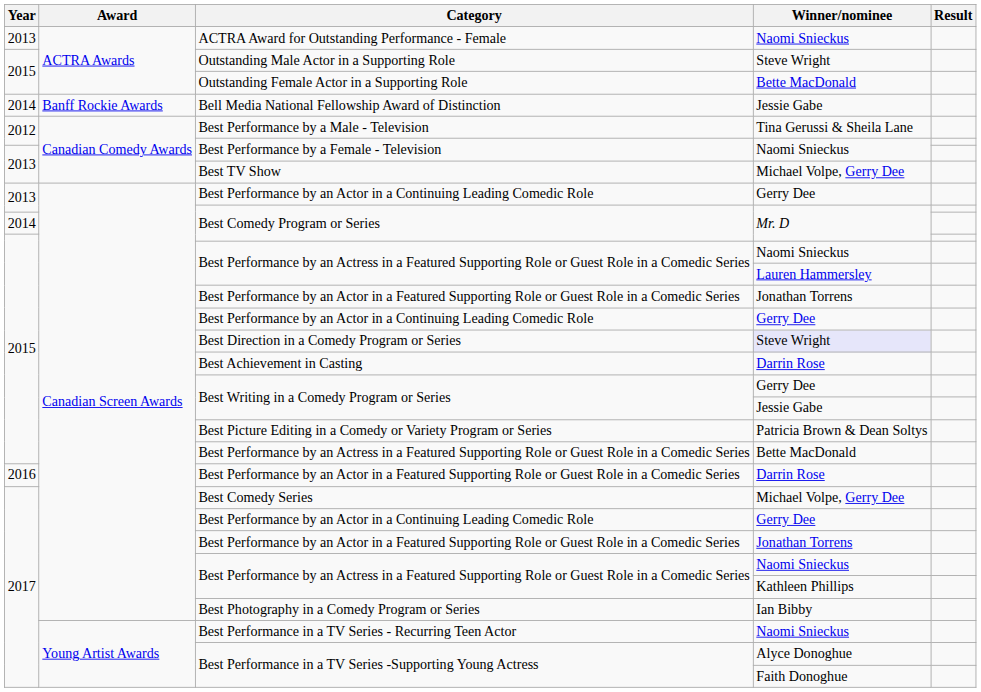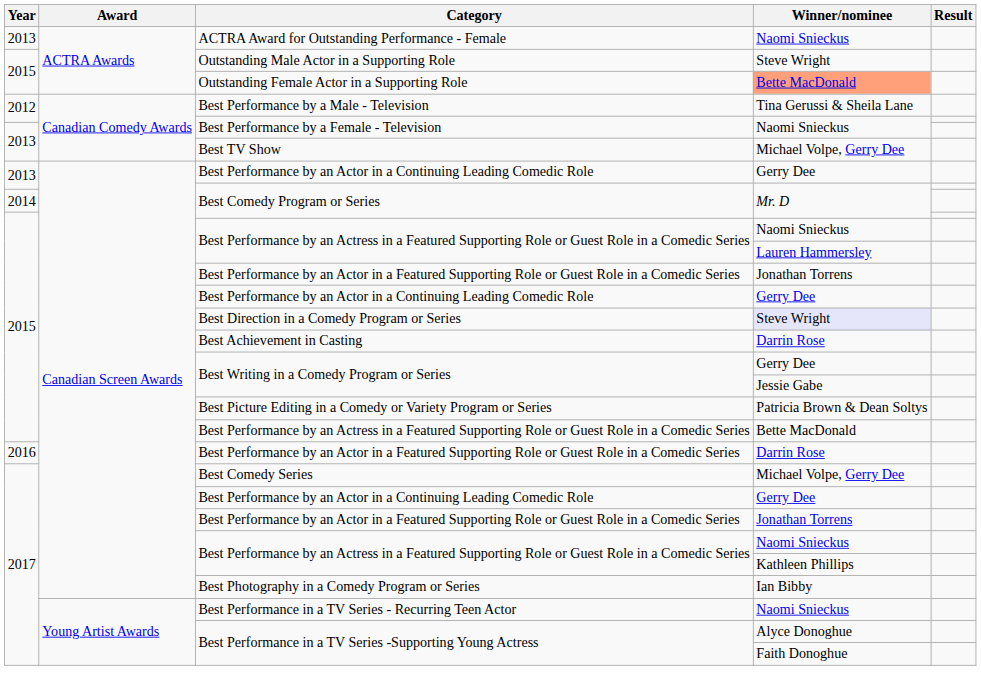 <table class="wikitable">
 <tr>
 <th>Year</th>
 <th>Award</th>
 <th>Category</th>
 <th>Winner/nominee</th>
 <th>Result</th>
 </tr>
 <tr>
 <td>2013</td>
 <td rowspan="3"><a href='#'>ACTRA Awards</a></td>
 <td>ACTRA Award for Outstanding Performance - Female</td>
 <td><a href='#'>Naomi Snieckus</a></td>
 <td></td>
 </tr>
 <tr>
 <td rowspan="2">2015</td>
 <td>Outstanding Male Actor in a Supporting Role</td>
 <td>Steve Wright</td>
 <td></td>
 </tr>
 <tr>
 <td>Outstanding Female Actor in a Supporting Role</td>
-<td><a href='#'>Bette MacDonald</a></td>
-<td></td>
-</tr>
-<tr>
-<td>2014</td>
-<td><a href='#'>Banff Rockie Awards</a></td>
-<td>Bell Media National Fellowship Award of Distinction</td>
-<td>Jessie Gabe</td>
+<td style="background: lightsalmon;"><a href='#'>Bette MacDonald</a></td>
 <td></td>
 </tr>
 <tr>
 <td rowspan="2">2012</td>
 <td rowspan="4"><a href='#'>Canadian Comedy Awards</a></td>
 <td>Best Performance by a Male - Television</td>
 <td>Tina Gerussi & Sheila Lane</td>
 <td></td>
 </tr>
 <tr>
 <td rowspan="2">Best Performance by a Female - Television</td>
 <td rowspan="2">Naomi Snieckus</td>
 <td></td>
 </tr>
 <tr>
 <td rowspan="2">2013</td>
 <td></td>
 </tr>
 <tr>
 <td>Best TV Show</td>
 <td>Michael Volpe, <a href='#'>Gerry Dee</a></td>
 <td></td>
 </tr>
 <tr>
 <td rowspan=2>2013</td>
 <td rowspan="21"><a href='#'>Canadian Screen Awards</a></td>
 <td>Best Performance by an Actor in a Continuing Leading Comedic Role</td>
 <td>Gerry Dee</td>
 <td></td>
 </tr>
 <tr>
 <td rowspan="3">Best Comedy Program or Series</td>
 <td rowspan="3"><em>Mr. D</em></td>
 <td></td>
 </tr>
 <tr>
 <td>2014</td>
 <td></td>
 </tr>
 <tr>
 <td rowspan="11">2015</td>
 <td></td>
 </tr>
 <tr>
 <td rowspan="2">Best Performance by an Actress in a Featured Supporting Role or Guest Role in a Comedic Series</td>
 <td>Naomi Snieckus</td>
 <td></td>
 </tr>
 <tr>
 <td><a href='#'>Lauren Hammersley</a></td>
 <td></td>
 </tr>
 <tr>
 <td>Best Performance by an Actor in a Featured Supporting Role or Guest Role in a Comedic Series</td>
 <td>Jonathan Torrens</td>
 <td></td>
 </tr>
 <tr>
 <td>Best Performance by an Actor in a Continuing Leading Comedic Role</td>
 <td><a href='#'>Gerry Dee</a></td>
 <td></td>
 </tr>
 <tr>
 <td>Best Direction in a Comedy Program or Series</td>
 <td style="background: lavender;">Steve Wright</td>
 <td></td>
 </tr>
 <tr>
 <td>Best Achievement in Casting</td>
 <td><a href='#'>Darrin Rose</a></td>
 <td></td>
 </tr>
 <tr>
 <td rowspan="2">Best Writing in a Comedy Program or Series</td>
 <td>Gerry Dee</td>
 <td></td>
 </tr>
 <tr>
 <td>Jessie Gabe</td>
 <td></td>
 </tr>
 <tr>
 <td>Best Picture Editing in a Comedy or Variety Program or Series</td>
 <td>Patricia Brown & Dean Soltys</td>
 <td></td>
 </tr>
 <tr>
 <td>Best Performance by an Actress in a Featured Supporting Role or Guest Role in a Comedic Series</td>
 <td>Bette MacDonald</td>
 <td></td>
 </tr>
 <tr>
 <td>2016</td>
 <td>Best Performance by an Actor in a Featured Supporting Role or Guest Role in a Comedic Series</td>
 <td><a href='#'>Darrin Rose</a></td>
 <td></td>
 </tr>
 <tr>
 <td rowspan=9>2017</td>
 <td>Best Comedy Series</td>
 <td>Michael Volpe, <a href='#'>Gerry Dee</a></td>
 <td></td>
 </tr>
 <tr>
 <td>Best Performance by an Actor in a Continuing Leading Comedic Role</td>
 <td><a href='#'>Gerry Dee</a></td>
 <td></td>
 </tr>
 <tr>
 <td>Best Performance by an Actor in a Featured Supporting Role or Guest Role in a Comedic Series</td>
 <td><a href='#'>Jonathan Torrens</a></td>
 <td></td>
 </tr>
 <tr>
 <td rowspan=2>Best Performance by an Actress in a Featured Supporting Role or Guest Role in a Comedic Series</td>
 <td><a href='#'>Naomi Snieckus</a></td>
 <td></td>
 </tr>
 <tr>
 <td>Kathleen Phillips</td>
 <td></td>
 </tr>
 <tr>
 <td>Best Photography in a Comedy Program or Series</td>
 <td>Ian Bibby</td>
 <td></td>
 </tr>
 <tr>
 <td rowspan=3><a href='#'>Young Artist Awards</a></td>
 <td>Best Performance in a TV Series - Recurring Teen Actor</td>
 <td><a href='#'>Naomi Snieckus</a></td>
 <td></td>
 </tr>
 <tr>
 <td rowspan=2>Best Performance in a TV Series -Supporting Young Actress</td>
 <td>Alyce Donoghue</td>
 <td></td>
 </tr>
 <tr>
 <td>Faith Donoghue</td>
 <td></td>
 </tr>
 </table>
